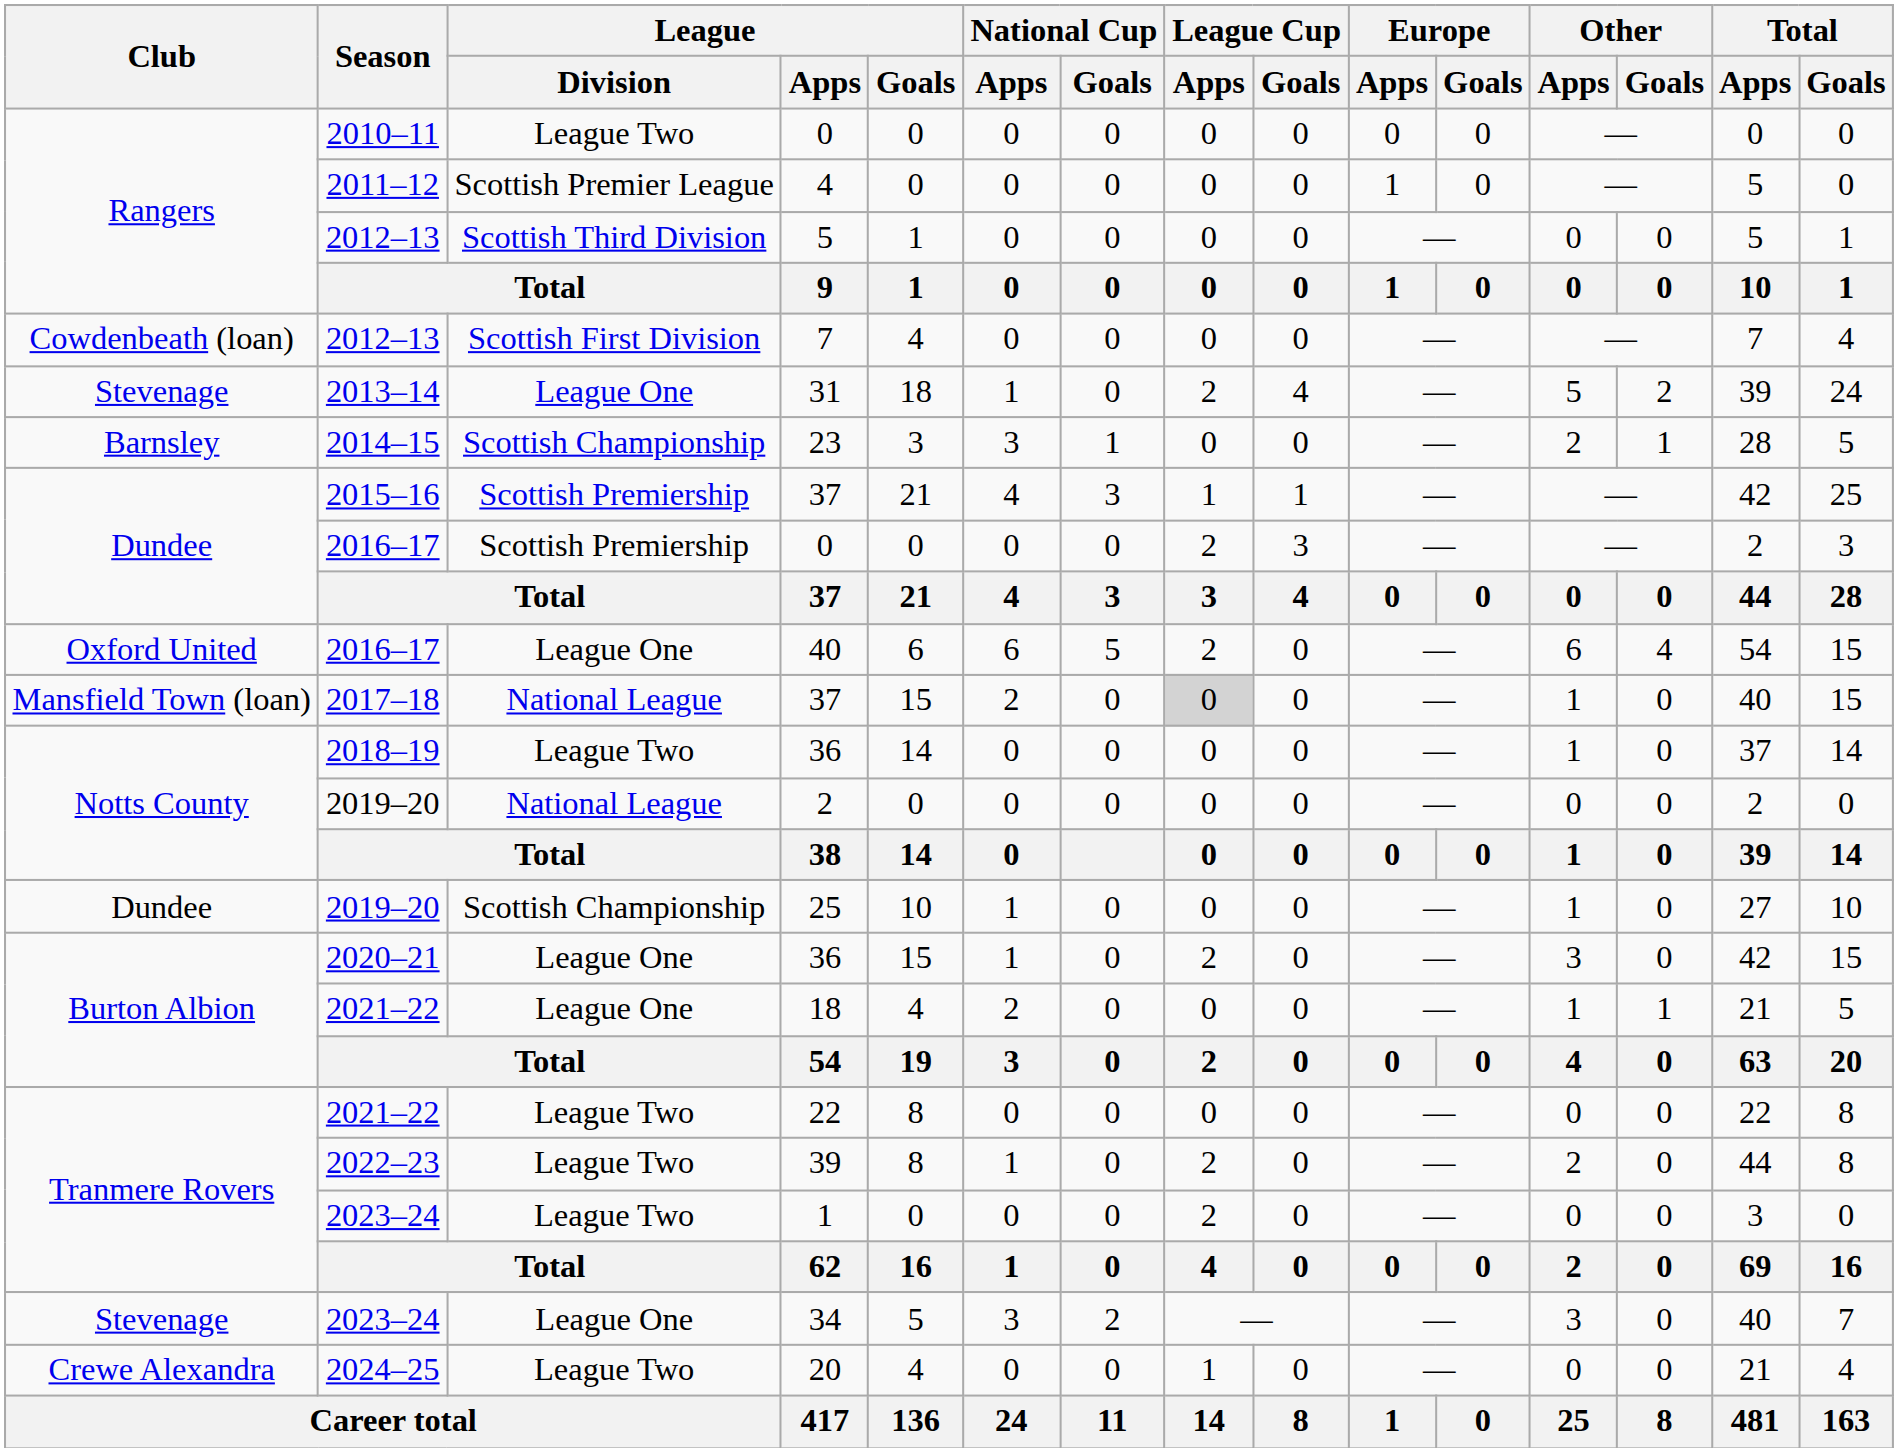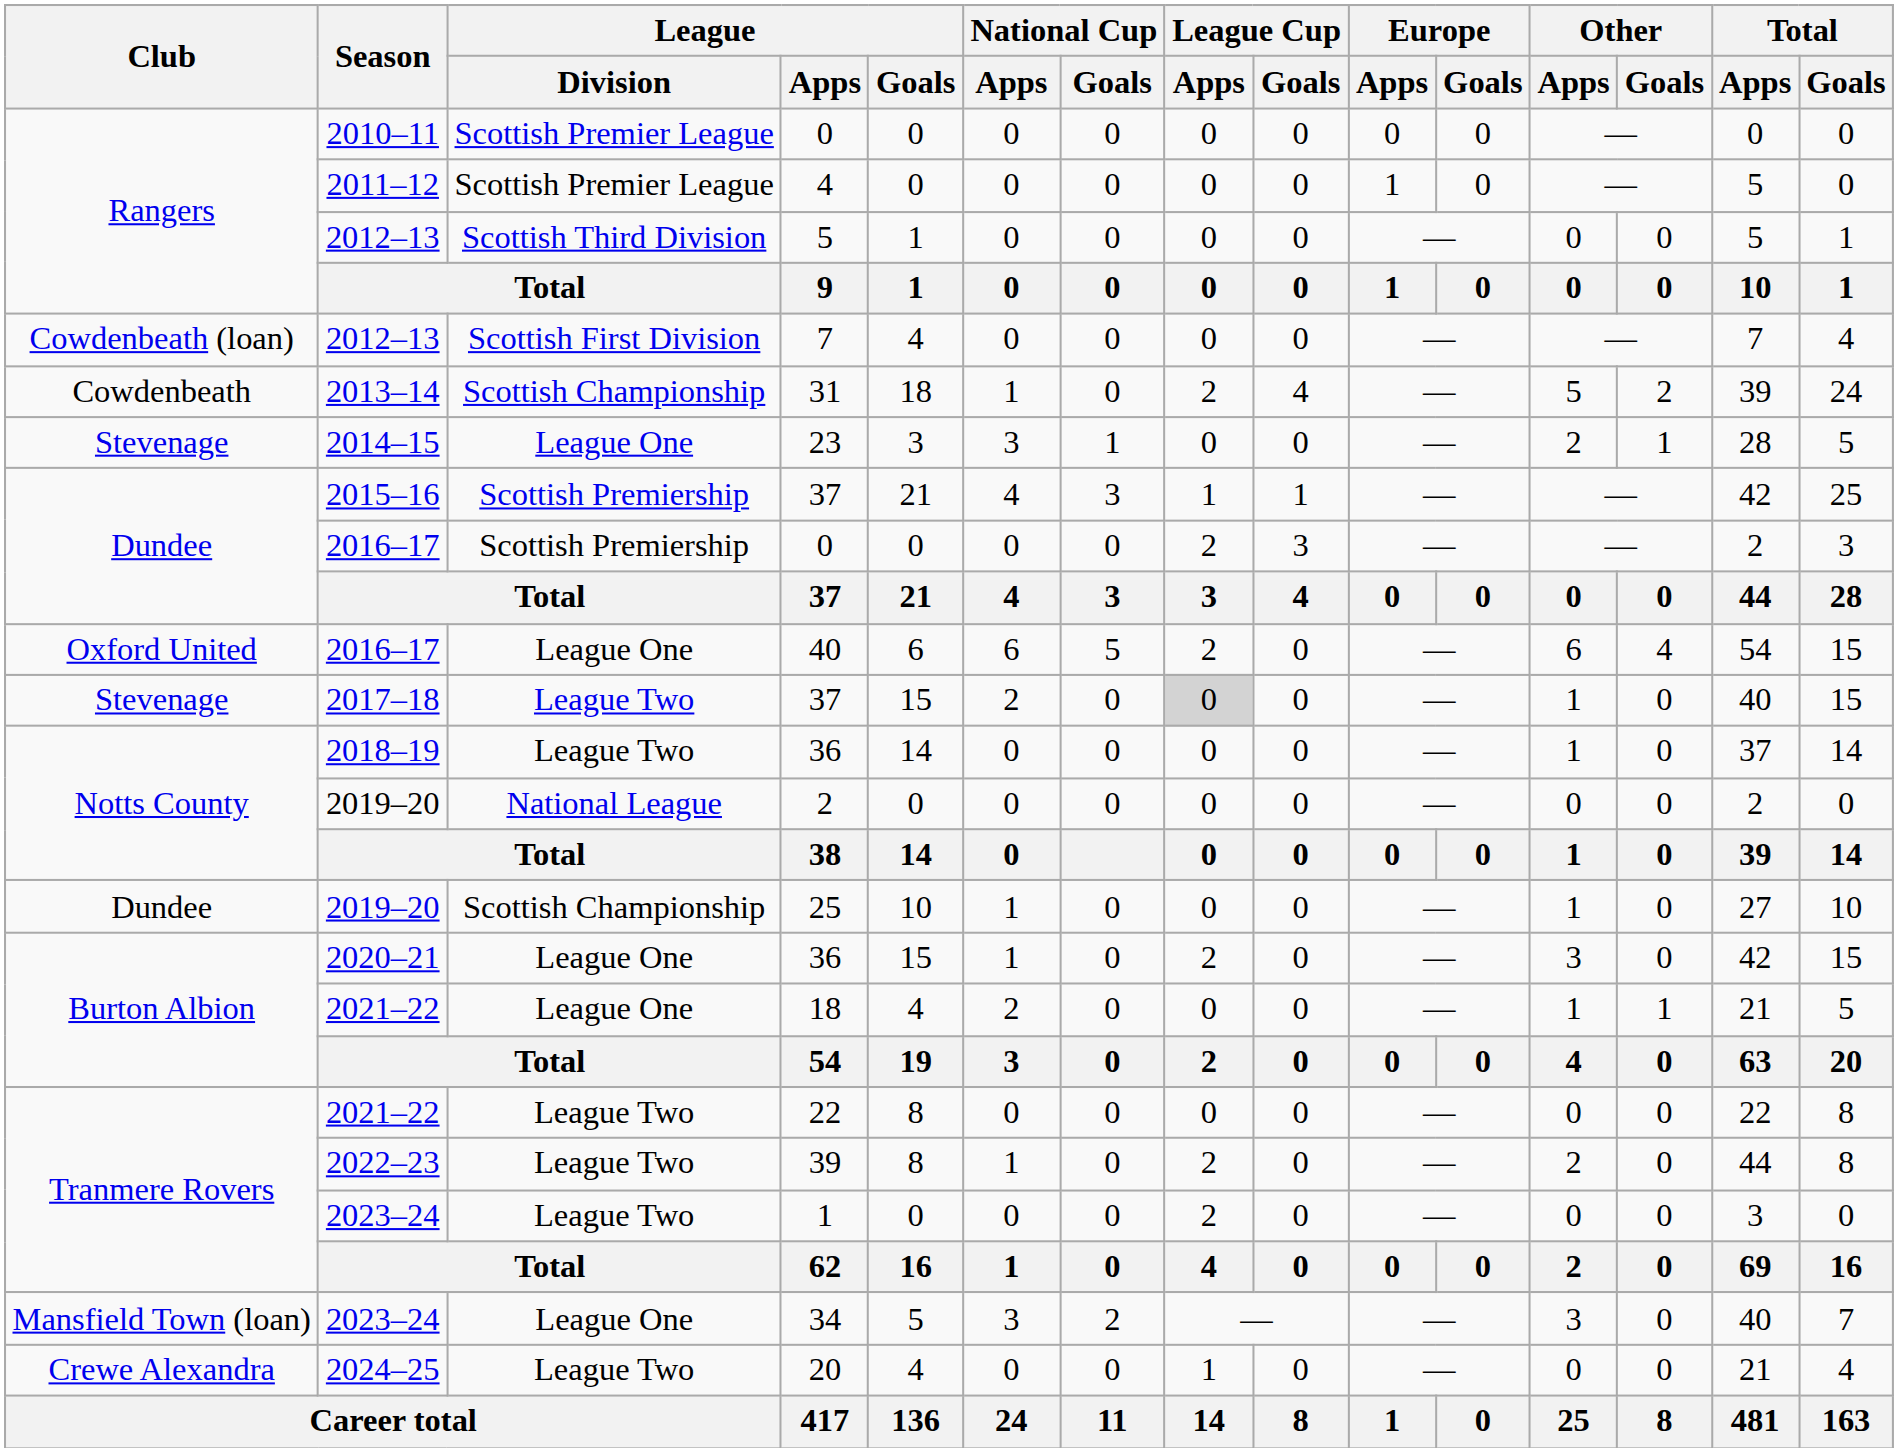 <table class="wikitable" style="text-align:center">
 <tr>
 <th rowspan="2">Club</th>
 <th rowspan="2">Season</th>
 <th colspan="3">League</th>
 <th colspan="2">National Cup</th>
 <th colspan="2">League Cup</th>
 <th colspan="2">Europe</th>
 <th colspan="2">Other</th>
 <th colspan="2">Total</th>
 </tr>
 <tr>
 <th>Division</th>
 <th>Apps</th>
 <th>Goals</th>
 <th>Apps</th>
 <th>Goals</th>
 <th>Apps</th>
 <th>Goals</th>
 <th>Apps</th>
 <th>Goals</th>
 <th>Apps</th>
 <th>Goals</th>
 <th>Apps</th>
 <th>Goals</th>
 </tr>
 <tr>
 <td rowspan="4"><a href='#'>Rangers</a></td>
 <td><a href='#'>2010–11</a></td>
-<td>League Two</td>
+<td><a href='#'>Scottish Premier League</a></td>
 <td>0</td>
 <td>0</td>
 <td>0</td>
 <td>0</td>
 <td>0</td>
 <td>0</td>
 <td>0</td>
 <td>0</td>
 <td colspan="2">—</td>
 <td>0</td>
 <td>0</td>
 </tr>
 <tr>
 <td><a href='#'>2011–12</a></td>
 <td>Scottish Premier League</td>
 <td>4</td>
 <td>0</td>
 <td>0</td>
 <td>0</td>
 <td>0</td>
 <td>0</td>
 <td>1</td>
 <td>0</td>
 <td colspan="2">—</td>
 <td>5</td>
 <td>0</td>
 </tr>
 <tr>
 <td><a href='#'>2012–13</a></td>
 <td><a href='#'>Scottish Third Division</a></td>
 <td>5</td>
 <td>1</td>
 <td>0</td>
 <td>0</td>
 <td>0</td>
 <td>0</td>
 <td colspan="2">—</td>
 <td>0</td>
 <td>0</td>
 <td>5</td>
 <td>1</td>
 </tr>
 <tr>
 <th colspan="2">Total</th>
 <th>9</th>
 <th>1</th>
 <th>0</th>
 <th>0</th>
 <th>0</th>
 <th>0</th>
 <th>1</th>
 <th>0</th>
 <th>0</th>
 <th>0</th>
 <th>10</th>
 <th>1</th>
 </tr>
 <tr>
 <td><a href='#'>Cowdenbeath</a> (loan)</td>
 <td><a href='#'>2012–13</a></td>
 <td><a href='#'>Scottish First Division</a></td>
 <td>7</td>
 <td>4</td>
 <td>0</td>
 <td>0</td>
 <td>0</td>
 <td>0</td>
 <td colspan="2">—</td>
 <td colspan="2">—</td>
 <td>7</td>
 <td>4</td>
 </tr>
 <tr>
-<td><a href='#'>Stevenage</a></td>
+<td>Cowdenbeath</td>
 <td><a href='#'>2013–14</a></td>
-<td><a href='#'>League One</a></td>
+<td><a href='#'>Scottish Championship</a></td>
 <td>31</td>
 <td>18</td>
 <td>1</td>
 <td>0</td>
 <td>2</td>
 <td>4</td>
 <td colspan="2">—</td>
 <td>5</td>
 <td>2</td>
 <td>39</td>
 <td>24</td>
 </tr>
 <tr>
-<td><a href='#'>Barnsley</a></td>
+<td><a href='#'>Stevenage</a></td>
 <td><a href='#'>2014–15</a></td>
-<td><a href='#'>Scottish Championship</a></td>
+<td><a href='#'>League One</a></td>
 <td>23</td>
 <td>3</td>
 <td>3</td>
 <td>1</td>
 <td>0</td>
 <td>0</td>
 <td colspan="2">—</td>
 <td>2</td>
 <td>1</td>
 <td>28</td>
 <td>5</td>
 </tr>
 <tr>
 <td rowspan="3"><a href='#'>Dundee</a></td>
 <td><a href='#'>2015–16</a></td>
 <td><a href='#'>Scottish Premiership</a></td>
 <td>37</td>
 <td>21</td>
 <td>4</td>
 <td>3</td>
 <td>1</td>
 <td>1</td>
 <td colspan="2">—</td>
 <td colspan="2">—</td>
 <td>42</td>
 <td>25</td>
 </tr>
 <tr>
 <td><a href='#'>2016–17</a></td>
 <td>Scottish Premiership</td>
 <td>0</td>
 <td>0</td>
 <td>0</td>
 <td>0</td>
 <td>2</td>
 <td>3</td>
 <td colspan="2">—</td>
 <td colspan="2">—</td>
 <td>2</td>
 <td>3</td>
 </tr>
 <tr>
 <th colspan="2">Total</th>
 <th>37</th>
 <th>21</th>
 <th>4</th>
 <th>3</th>
 <th>3</th>
 <th>4</th>
 <th>0</th>
 <th>0</th>
 <th>0</th>
 <th>0</th>
 <th>44</th>
 <th>28</th>
 </tr>
 <tr>
 <td><a href='#'>Oxford United</a></td>
 <td><a href='#'>2016–17</a></td>
 <td>League One</td>
 <td>40</td>
 <td>6</td>
 <td>6</td>
 <td>5</td>
 <td>2</td>
 <td>0</td>
 <td colspan="2">—</td>
 <td>6</td>
 <td>4</td>
 <td>54</td>
 <td>15</td>
 </tr>
 <tr>
-<td><a href='#'>Mansfield Town</a> (loan)</td>
+<td><a href='#'>Stevenage</a></td>
 <td><a href='#'>2017–18</a></td>
-<td><a href='#'>National League</a></td>
+<td><a href='#'>League Two</a></td>
 <td>37</td>
 <td>15</td>
 <td>2</td>
 <td>0</td>
 <td style="background: lightgrey;">0</td>
 <td>0</td>
 <td colspan="2">—</td>
 <td>1</td>
 <td>0</td>
 <td>40</td>
 <td>15</td>
 </tr>
 <tr>
 <td rowspan="3"><a href='#'>Notts County</a></td>
 <td><a href='#'>2018–19</a></td>
 <td>League Two</td>
 <td>36</td>
 <td>14</td>
 <td>0</td>
 <td>0</td>
 <td>0</td>
 <td>0</td>
 <td colspan="2">—</td>
 <td>1</td>
 <td>0</td>
 <td>37</td>
 <td>14</td>
 </tr>
 <tr>
 <td>2019–20</td>
 <td><a href='#'>National League</a></td>
 <td>2</td>
 <td>0</td>
 <td>0</td>
 <td>0</td>
 <td>0</td>
 <td>0</td>
 <td colspan="2">—</td>
 <td>0</td>
 <td>0</td>
 <td>2</td>
 <td>0</td>
 </tr>
 <tr>
 <th colspan="2">Total</th>
 <th>38</th>
 <th>14</th>
 <th>0</th>
 <th></th>
 <th>0</th>
 <th>0</th>
 <th>0</th>
 <th>0</th>
 <th>1</th>
 <th>0</th>
 <th>39</th>
 <th>14</th>
 </tr>
 <tr>
 <td>Dundee</td>
 <td><a href='#'>2019–20</a></td>
 <td>Scottish Championship</td>
 <td>25</td>
 <td>10</td>
 <td>1</td>
 <td>0</td>
 <td>0</td>
 <td>0</td>
 <td colspan=2>—</td>
 <td>1</td>
 <td>0</td>
 <td>27</td>
 <td>10</td>
 </tr>
 <tr>
 <td rowspan="3"><a href='#'>Burton Albion</a></td>
 <td><a href='#'>2020–21</a></td>
 <td>League One</td>
 <td>36</td>
 <td>15</td>
 <td>1</td>
 <td>0</td>
 <td>2</td>
 <td>0</td>
 <td colspan=2>—</td>
 <td>3</td>
 <td>0</td>
 <td>42</td>
 <td>15</td>
 </tr>
 <tr>
 <td><a href='#'>2021–22</a></td>
 <td>League One</td>
 <td>18</td>
 <td>4</td>
 <td>2</td>
 <td>0</td>
 <td>0</td>
 <td>0</td>
 <td colspan="2">—</td>
 <td>1</td>
 <td>1</td>
 <td>21</td>
 <td>5</td>
 </tr>
 <tr>
 <th colspan="2">Total</th>
 <th>54</th>
 <th>19</th>
 <th>3</th>
 <th>0</th>
 <th>2</th>
 <th>0</th>
 <th>0</th>
 <th>0</th>
 <th>4</th>
 <th>0</th>
 <th>63</th>
 <th>20</th>
 </tr>
 <tr>
 <td rowspan="4"><a href='#'>Tranmere Rovers</a></td>
 <td><a href='#'>2021–22</a></td>
 <td>League Two</td>
 <td>22</td>
 <td>8</td>
 <td>0</td>
 <td>0</td>
 <td>0</td>
 <td>0</td>
 <td colspan="2">—</td>
 <td>0</td>
 <td>0</td>
 <td>22</td>
 <td>8</td>
 </tr>
 <tr>
 <td><a href='#'>2022–23</a></td>
 <td>League Two</td>
 <td>39</td>
 <td>8</td>
 <td>1</td>
 <td>0</td>
 <td>2</td>
 <td>0</td>
 <td colspan="2">—</td>
 <td>2</td>
 <td>0</td>
 <td>44</td>
 <td>8</td>
 </tr>
 <tr>
 <td><a href='#'>2023–24</a></td>
 <td>League Two</td>
 <td>1</td>
 <td>0</td>
 <td>0</td>
 <td>0</td>
 <td>2</td>
 <td>0</td>
 <td colspan="2">—</td>
 <td>0</td>
 <td>0</td>
 <td>3</td>
 <td>0</td>
 </tr>
 <tr>
 <th colspan="2">Total</th>
 <th>62</th>
 <th>16</th>
 <th>1</th>
 <th>0</th>
 <th>4</th>
 <th>0</th>
 <th>0</th>
 <th>0</th>
 <th>2</th>
 <th>0</th>
 <th>69</th>
 <th>16</th>
 </tr>
 <tr>
-<td><a href='#'>Stevenage</a></td>
+<td><a href='#'>Mansfield Town</a> (loan)</td>
 <td><a href='#'>2023–24</a></td>
 <td>League One</td>
 <td>34</td>
 <td>5</td>
 <td>3</td>
 <td>2</td>
 <td colspan="2">—</td>
 <td colspan="2">—</td>
 <td>3</td>
 <td>0</td>
 <td>40</td>
 <td>7</td>
 </tr>
 <tr>
 <td><a href='#'>Crewe Alexandra</a></td>
 <td><a href='#'>2024–25</a></td>
 <td>League Two</td>
 <td>20</td>
 <td>4</td>
 <td>0</td>
 <td>0</td>
 <td>1</td>
 <td>0</td>
 <td colspan="2">—</td>
 <td>0</td>
 <td>0</td>
 <td>21</td>
 <td>4</td>
 </tr>
 <tr>
 <th colspan="3">Career total</th>
 <th>417</th>
 <th>136</th>
 <th>24</th>
 <th>11</th>
 <th>14</th>
 <th>8</th>
 <th>1</th>
 <th>0</th>
 <th>25</th>
 <th>8</th>
 <th>481</th>
 <th>163</th>
 </tr>
 </table>
